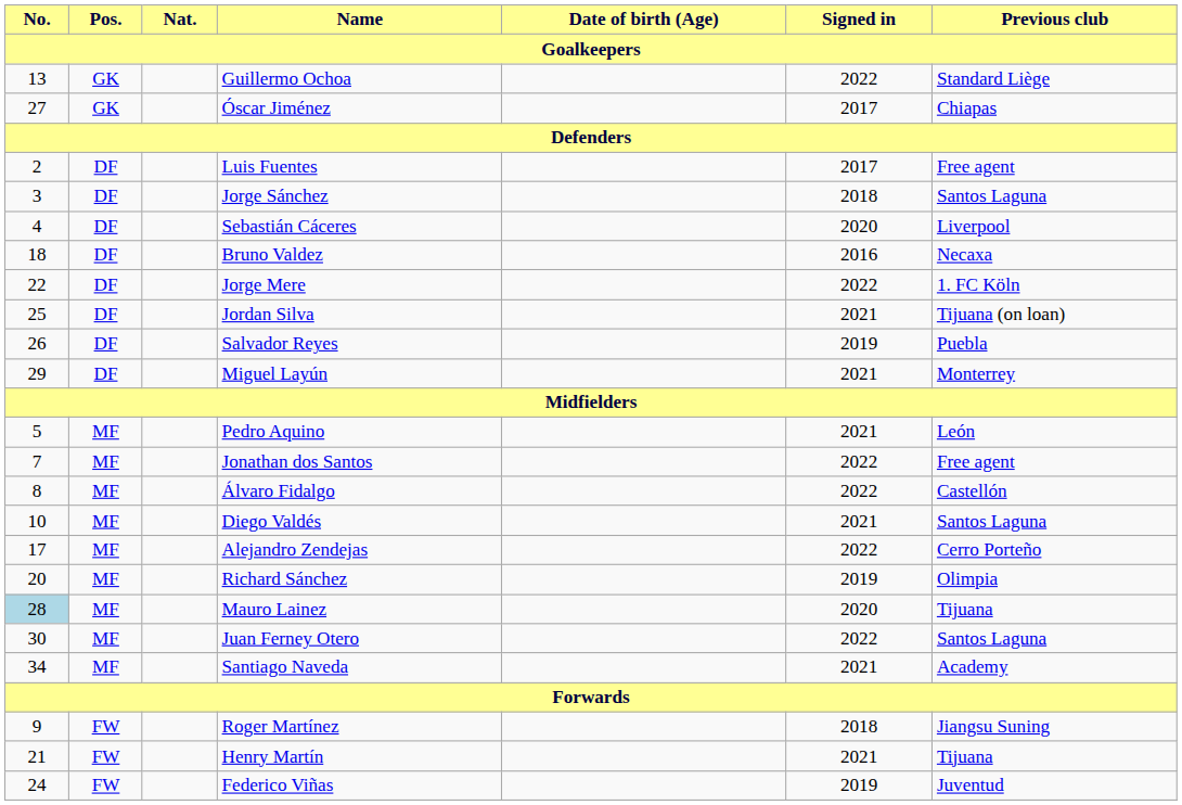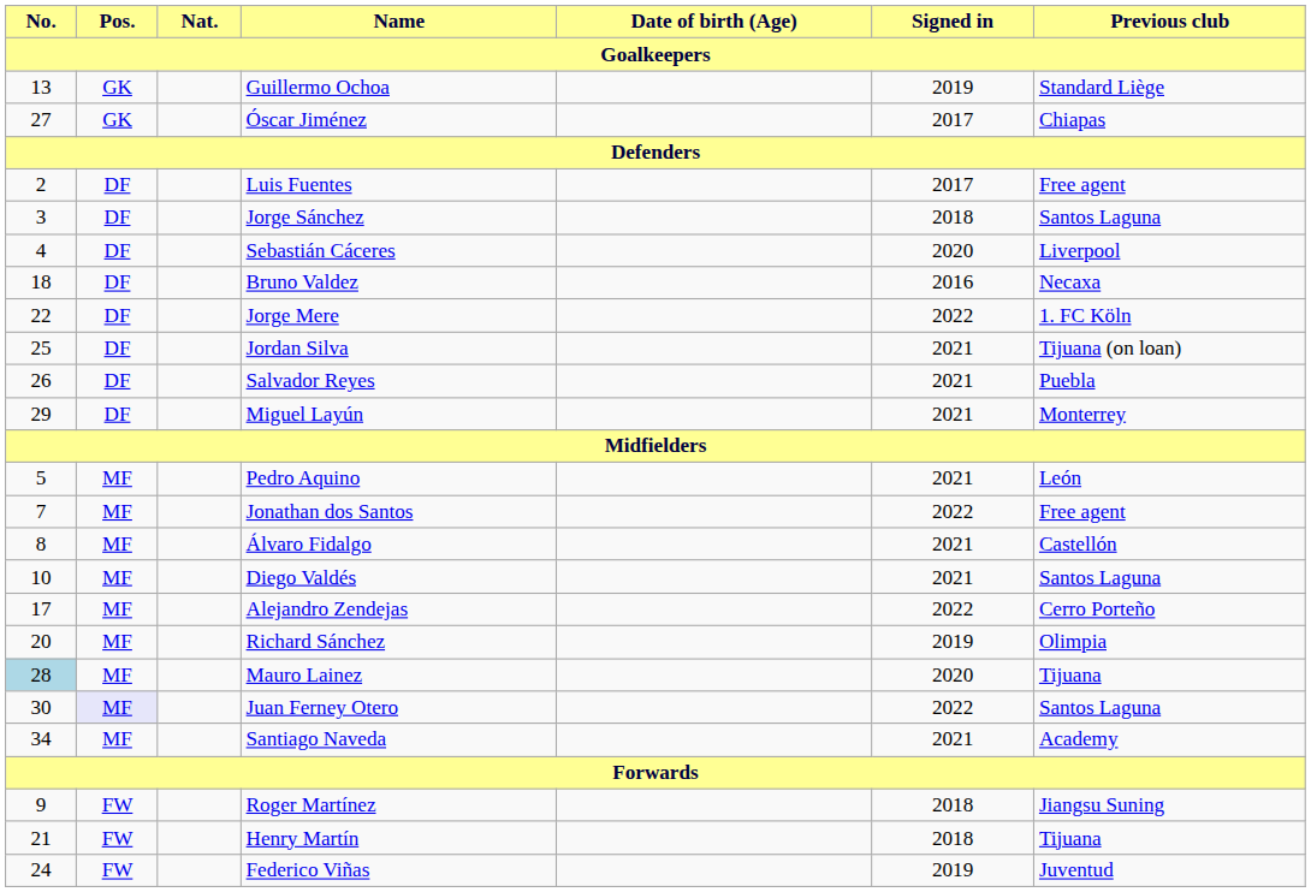 <table class="wikitable" style="text-align:center; font-size:100%;width:80%;">
 <tr>
 <th style="background:#FFFF94; color:#000040; text-align:center;">No.</th>
 <th style="background:#FFFF94; color:#000040; text-align:center;">Pos.</th>
 <th style="background:#FFFF94; color:#000040; text-align:center;">Nat.</th>
 <th style="background:#FFFF94; color:#000040; text-align:center;">Name</th>
 <th style="background:#FFFF94; color:#000040; text-align:center;">Date of birth (Age)</th>
 <th style="background:#FFFF94; color:#000040; text-align:center;">Signed in</th>
 <th style="background:#FFFF94; color:#000040; text-align:center;">Previous club</th>
 </tr>
 <tr>
 <th colspan="7" style="background:#FFFF94; color:#000040; text-align:center">Goalkeepers</th>
 </tr>
 <tr>
 <td>13</td>
 <td><a href='#'>GK</a></td>
 <td></td>
 <td align=left><a href='#'>Guillermo Ochoa</a></td>
 <td></td>
-<td>2022</td>
+<td>2019</td>
 <td align=left> <a href='#'>Standard Liège</a></td>
 </tr>
 <tr>
 <td>27</td>
 <td><a href='#'>GK</a></td>
 <td></td>
 <td align=left><a href='#'>Óscar Jiménez</a></td>
 <td></td>
 <td>2017</td>
 <td align=left> <a href='#'>Chiapas</a></td>
 </tr>
 <tr>
 <th colspan="7" style="background:#FFFF94; color:#000040; text-align:center">Defenders</th>
 </tr>
 <tr>
 <td>2</td>
 <td><a href='#'>DF</a></td>
 <td></td>
 <td align=left><a href='#'>Luis Fuentes</a></td>
 <td></td>
 <td>2017</td>
 <td align=left><a href='#'>Free agent</a></td>
 </tr>
 <tr>
 <td>3</td>
 <td><a href='#'>DF</a></td>
 <td></td>
 <td align=left><a href='#'>Jorge Sánchez</a></td>
 <td></td>
 <td>2018</td>
 <td align=left> <a href='#'>Santos Laguna</a></td>
 </tr>
 <tr>
 <td>4</td>
 <td><a href='#'>DF</a></td>
 <td></td>
 <td align=left><a href='#'>Sebastián Cáceres</a></td>
 <td></td>
 <td>2020</td>
 <td align=left> <a href='#'>Liverpool</a></td>
 </tr>
 <tr>
 <td>18</td>
 <td><a href='#'>DF</a></td>
 <td></td>
 <td align=left><a href='#'>Bruno Valdez</a></td>
 <td></td>
 <td>2016</td>
 <td align=left> <a href='#'>Necaxa</a></td>
 </tr>
 <tr>
 <td>22</td>
 <td><a href='#'>DF</a></td>
 <td></td>
 <td align=left><a href='#'>Jorge Mere</a></td>
 <td></td>
 <td>2022</td>
 <td align=left> <a href='#'>1. FC Köln</a></td>
 </tr>
 <tr>
 <td>25</td>
 <td><a href='#'>DF</a></td>
 <td></td>
 <td align=left><a href='#'>Jordan Silva</a></td>
 <td></td>
 <td>2021</td>
 <td align=left> <a href='#'>Tijuana</a> (on loan)</td>
 </tr>
 <tr>
 <td>26</td>
 <td><a href='#'>DF</a></td>
 <td></td>
 <td align=left><a href='#'>Salvador Reyes</a></td>
 <td></td>
-<td>2019</td>
+<td>2021</td>
 <td align=left> <a href='#'>Puebla</a></td>
 </tr>
 <tr>
 <td>29</td>
 <td><a href='#'>DF</a></td>
 <td></td>
 <td align=left><a href='#'>Miguel Layún</a></td>
 <td></td>
 <td>2021</td>
 <td align=left> <a href='#'>Monterrey</a></td>
 </tr>
 <tr>
 <th colspan="8" style="background:#FFFF94; color:#000040; text-align:center">Midfielders</th>
 </tr>
 <tr>
 <td>5</td>
 <td><a href='#'>MF</a></td>
 <td></td>
 <td align=left><a href='#'>Pedro Aquino</a></td>
 <td></td>
 <td>2021</td>
 <td align=left> <a href='#'>León</a></td>
 </tr>
 <tr>
 <td>7</td>
 <td><a href='#'>MF</a></td>
 <td></td>
 <td align=left><a href='#'>Jonathan dos Santos</a></td>
 <td></td>
 <td>2022</td>
 <td align=left><a href='#'>Free agent</a></td>
 </tr>
 <tr>
 <td>8</td>
 <td><a href='#'>MF</a></td>
 <td></td>
 <td align=left><a href='#'>Álvaro Fidalgo</a></td>
 <td></td>
-<td>2022</td>
+<td>2021</td>
 <td align=left> <a href='#'>Castellón</a></td>
 </tr>
 <tr>
 <td>10</td>
 <td><a href='#'>MF</a></td>
 <td></td>
 <td align=left><a href='#'>Diego Valdés</a></td>
 <td></td>
 <td>2021</td>
 <td align=left> <a href='#'>Santos Laguna</a></td>
 </tr>
 <tr>
 <td>17</td>
 <td><a href='#'>MF</a></td>
 <td></td>
 <td align=left><a href='#'>Alejandro Zendejas</a></td>
 <td></td>
 <td>2022</td>
 <td align=left> <a href='#'>Cerro Porteño</a></td>
 </tr>
 <tr>
 <td>20</td>
 <td><a href='#'>MF</a></td>
 <td></td>
 <td align=left><a href='#'>Richard Sánchez</a></td>
 <td></td>
 <td>2019</td>
 <td align=left> <a href='#'>Olimpia</a></td>
 </tr>
 <tr>
 <td style="background: lightblue;">28</td>
 <td><a href='#'>MF</a></td>
 <td></td>
 <td align=left><a href='#'>Mauro Lainez</a></td>
 <td></td>
 <td>2020</td>
 <td align=left> <a href='#'>Tijuana</a></td>
 </tr>
 <tr>
 <td>30</td>
-<td><a href='#'>MF</a></td>
+<td style="background: lavender;"><a href='#'>MF</a></td>
 <td></td>
 <td align=left><a href='#'>Juan Ferney Otero</a></td>
 <td></td>
 <td>2022</td>
 <td align=left> <a href='#'>Santos Laguna</a></td>
 </tr>
 <tr>
 <td>34</td>
 <td><a href='#'>MF</a></td>
 <td></td>
 <td align=left><a href='#'>Santiago Naveda</a></td>
 <td></td>
 <td>2021</td>
 <td align=left><a href='#'>Academy</a></td>
 </tr>
 <tr>
 <th colspan="7" style="background:#FFFF94; color:#000040; text-align:center">Forwards</th>
 </tr>
 <tr>
 <td>9</td>
 <td><a href='#'>FW</a></td>
 <td></td>
 <td align=left><a href='#'>Roger Martínez</a></td>
 <td></td>
 <td>2018</td>
 <td align=left> <a href='#'>Jiangsu Suning</a></td>
 </tr>
 <tr>
 <td>21</td>
 <td><a href='#'>FW</a></td>
 <td></td>
 <td align=left><a href='#'>Henry Martín</a></td>
 <td></td>
-<td>2021</td>
+<td>2018</td>
 <td align=left> <a href='#'>Tijuana</a></td>
 </tr>
 <tr>
 <td>24</td>
 <td><a href='#'>FW</a></td>
 <td></td>
 <td align=left><a href='#'>Federico Viñas</a></td>
 <td></td>
 <td>2019</td>
 <td align=left> <a href='#'>Juventud</a></td>
 </tr>
 <tr>
 </tr>
 </table>
